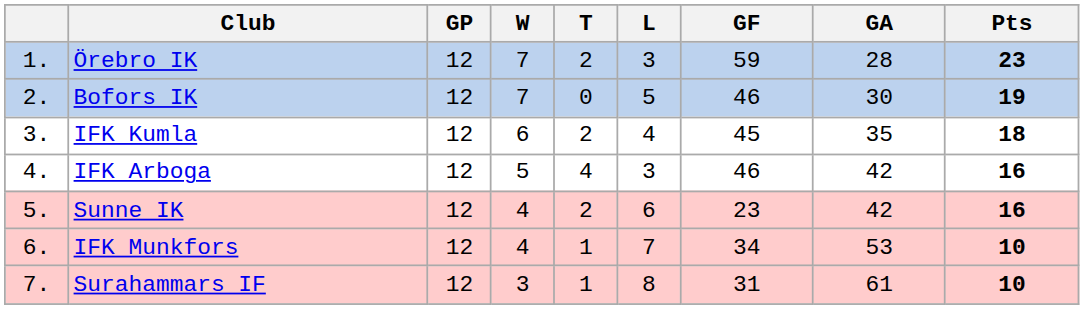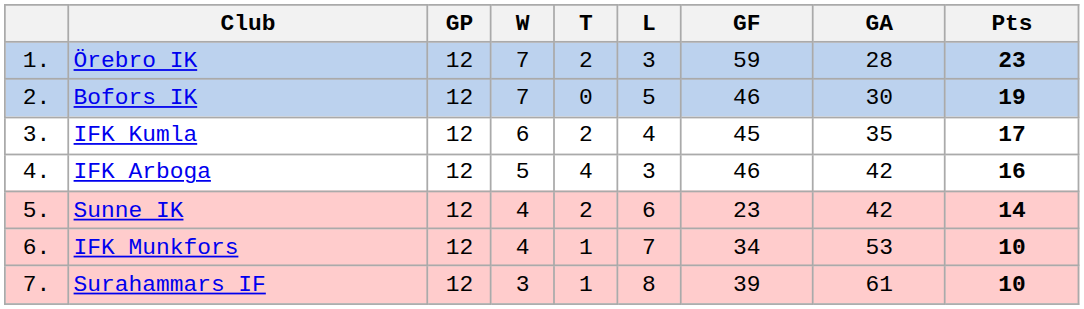 <table class="wikitable">
 <tr>
 <th width="30"></th>
 <th width="200">Club</th>
 <th width="30">GP</th>
 <th width="30">W</th>
 <th width="30">T</th>
 <th width="30">L</th>
 <th width="70">GF</th>
 <th width="70">GA</th>
 <th width="70">Pts</th>
 </tr>
 <tr bgcolor="#BCD2EE" align="center">
 <td>1.</td>
 <td align="left"><a href='#'>Örebro IK</a></td>
 <td>12</td>
 <td>7</td>
 <td>2</td>
 <td>3</td>
 <td>59</td>
 <td>28</td>
 <td><strong>23</strong></td>
 </tr>
 <tr bgcolor="#BCD2EE" align="center">
 <td>2.</td>
 <td align="left"><a href='#'>Bofors IK</a></td>
 <td>12</td>
 <td>7</td>
 <td>0</td>
 <td>5</td>
 <td>46</td>
 <td>30</td>
 <td><strong>19</strong></td>
 </tr>
 <tr bgcolor="#FFFFFF" align="center">
 <td>3.</td>
 <td align="left"><a href='#'>IFK Kumla</a></td>
 <td>12</td>
 <td>6</td>
 <td>2</td>
 <td>4</td>
 <td>45</td>
 <td>35</td>
-<td><strong>18</strong></td>
+<td><strong>17</strong></td>
 </tr>
 <tr bgcolor="#FFFFFF" align="center">
 <td>4.</td>
 <td align="left"><a href='#'>IFK Arboga</a></td>
 <td>12</td>
 <td>5</td>
 <td>4</td>
 <td>3</td>
 <td>46</td>
 <td>42</td>
 <td><strong>16</strong></td>
 </tr>
 <tr bgcolor="#FFCCCC" align="center">
 <td>5.</td>
 <td align="left"><a href='#'>Sunne IK</a></td>
 <td>12</td>
 <td>4</td>
 <td>2</td>
 <td>6</td>
 <td>23</td>
 <td>42</td>
-<td><strong>16</strong></td>
+<td><strong>14</strong></td>
 </tr>
 <tr bgcolor="#FFCCCC" align="center">
 <td>6.</td>
 <td align="left"><a href='#'>IFK Munkfors</a></td>
 <td>12</td>
 <td>4</td>
 <td>1</td>
 <td>7</td>
 <td>34</td>
 <td>53</td>
 <td><strong>10</strong></td>
 </tr>
 <tr bgcolor="#FFCCCC" align="center">
 <td>7.</td>
 <td align="left"><a href='#'>Surahammars IF</a></td>
 <td>12</td>
 <td>3</td>
 <td>1</td>
 <td>8</td>
-<td>31</td>
+<td>39</td>
 <td>61</td>
 <td><strong>10</strong></td>
 </tr>
 </table>
